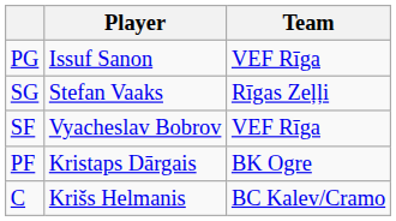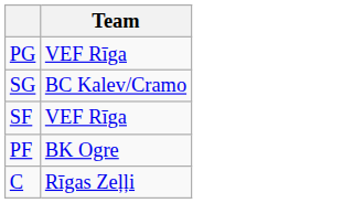 <table class="wikitable">
 <tr>
 <th></th>
-<th style="text-align:center;">Player</th>
 <th style="text-align:center;">Team</th>
 </tr>
 <tr>
 <td style="text-align:left;"><a href='#'>PG</a></td>
-<td> <a href='#'>Issuf Sanon</a></td>
 <td> <a href='#'>VEF Rīga</a></td>
 </tr>
 <tr>
 <td style="text-align:left;"><a href='#'>SG</a></td>
-<td> <a href='#'>Stefan Vaaks</a></td>
-<td> <a href='#'>Rīgas Zeļļi</a></td>
+<td>  <a href='#'>BC Kalev/Cramo</a></td>
 </tr>
 <tr>
 <td style="text-align:left;"><a href='#'>SF</a></td>
-<td> <a href='#'>Vyacheslav Bobrov</a></td>
 <td> <a href='#'>VEF Rīga</a></td>
 </tr>
 <tr>
 <td style="text-align:left;"><a href='#'>PF</a></td>
-<td> <a href='#'>Kristaps Dārgais</a></td>
 <td> <a href='#'>BK Ogre</a></td>
 </tr>
 <tr>
 <td style="text-align:left;"><a href='#'>C</a></td>
-<td> <a href='#'>Krišs Helmanis</a></td>
-<td>  <a href='#'>BC Kalev/Cramo</a></td>
+<td> <a href='#'>Rīgas Zeļļi</a></td>
 </tr>
 </table>
